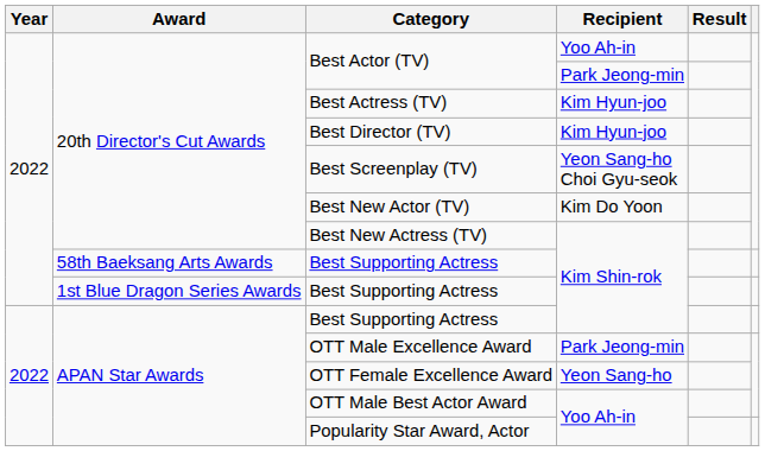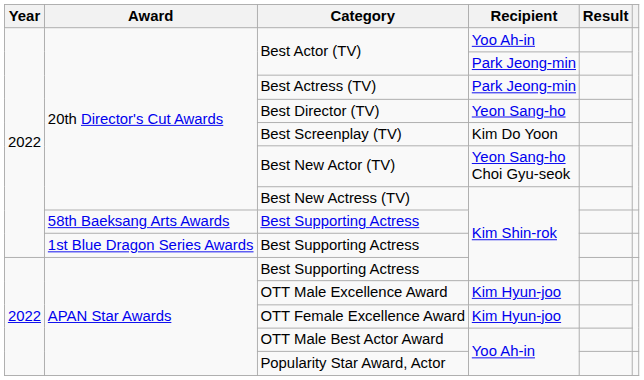 <table class="wikitable sortable">
 <tr>
 <th scope="col">Year</th>
 <th>Award</th>
 <th scope="col">Category</th>
 <th>Recipient</th>
 <th scope="col">Result</th>
 <th scope="col" class="unsortable"></th>
 </tr>
 <tr>
 <td rowspan="9">2022</td>
 <td rowspan="7">20th <a href='#'>Director's Cut Awards</a></td>
 <td rowspan="2">Best Actor (TV)</td>
 <td><a href='#'>Yoo Ah-in</a></td>
 <td></td>
 <td rowspan="7" style="text-align:center"></td>
 </tr>
 <tr>
 <td><a href='#'>Park Jeong-min</a></td>
 <td></td>
 </tr>
 <tr>
 <td>Best Actress (TV)</td>
-<td><a href='#'>Kim Hyun-joo</a></td>
+<td><a href='#'>Park Jeong-min</a></td>
 <td></td>
 </tr>
 <tr>
 <td>Best Director (TV)</td>
-<td><a href='#'>Kim Hyun-joo</a></td>
+<td><a href='#'>Yeon Sang-ho</a></td>
 <td></td>
 </tr>
 <tr>
 <td>Best Screenplay (TV)</td>
-<td><a href='#'>Yeon Sang-ho</a><br> Choi Gyu-seok</td>
+<td>Kim Do Yoon</td>
 <td></td>
 </tr>
 <tr>
 <td>Best New Actor (TV)</td>
-<td>Kim Do Yoon</td>
+<td><a href='#'>Yeon Sang-ho</a><br> Choi Gyu-seok</td>
 <td></td>
 </tr>
 <tr>
 <td>Best New Actress (TV)</td>
 <td rowspan="4"><a href='#'>Kim Shin-rok</a></td>
 <td></td>
 </tr>
 <tr>
 <td><a href='#'>58th Baeksang Arts Awards</a></td>
 <td><a href='#'>Best Supporting Actress</a></td>
 <td></td>
 <td style="text-align:center"></td>
 </tr>
 <tr>
 <td><a href='#'>1st Blue Dragon Series Awards</a></td>
 <td>Best Supporting Actress</td>
 <td></td>
 <td style="text-align:center"></td>
 </tr>
 <tr>
 <td rowspan="5"><a href='#'>2022</a></td>
 <td rowspan="5"><a href='#'>APAN Star Awards</a></td>
 <td>Best Supporting Actress</td>
 <td></td>
 <td style="text-align:center"></td>
 </tr>
 <tr>
 <td>OTT Male Excellence Award</td>
-<td><a href='#'>Park Jeong-min</a></td>
+<td><a href='#'>Kim Hyun-joo</a></td>
 <td></td>
 <td rowspan="3" style="text-align:center"></td>
 </tr>
 <tr>
 <td>OTT Female Excellence Award</td>
-<td><a href='#'>Yeon Sang-ho</a></td>
+<td><a href='#'>Kim Hyun-joo</a></td>
 <td></td>
 </tr>
 <tr>
 <td>OTT Male Best Actor Award</td>
 <td rowspan="2"><a href='#'>Yoo Ah-in</a></td>
 <td></td>
 </tr>
 <tr>
 <td>Popularity Star Award, Actor</td>
 <td></td>
 <td style="text-align:center"></td>
 </tr>
 </table>
